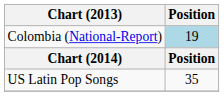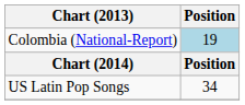 <table class="wikitable">
 <tr>
 <th scope="col">Chart (2013)</th>
 <th scope="col">Position</th>
 </tr>
 <tr>
 <td>Colombia (<a href='#'>National-Report</a>)</td>
 <td style="background: lightblue; text-align:center;">19</td>
 </tr>
 <tr>
 <th scope="col">Chart (2014)</th>
 <th scope="col">Position</th>
 </tr>
 <tr>
 <td>US Latin Pop Songs</td>
-<td style="text-align:center;">35</td>
+<td style="text-align:center;">34</td>
 </tr>
 <tr>
 </tr>
 </table>
